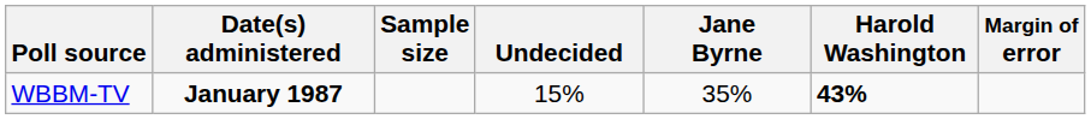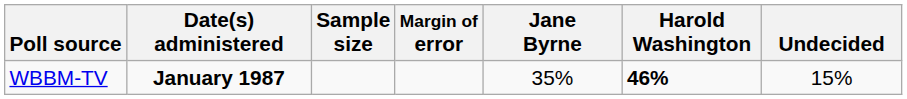 <table class="wikitable">
 <tr valign= bottom>
 <th>Poll source</th>
 <th style="width:135px;">Date(s)<br>administered</th>
 <th class=small>Sample<br>size</th>
-<th style="width:100px;">Undecided</th>
+<th><small>Margin of</small><br>error</th>
 <th style="width:100px;">Jane<br>Byrne</th>
 <th style="width:100px;">Harold<br>Washington</th>
-<th><small>Margin of</small><br>error</th>
+<th style="width:100px;">Undecided</th>
 </tr>
 <tr>
 <td><a href='#'>WBBM-TV</a></td>
 <td align=center><strong>January 1987</strong></td>
 <td align=center></td>
+<td align=center></td>
+<td align=center>35%</td>
+<td><strong>46%</strong></td>
 <td align=center>15%</td>
-<td align=center>35%</td>
-<td><strong>43%</strong></td>
-<td align=center></td>
 </tr>
 </table>
